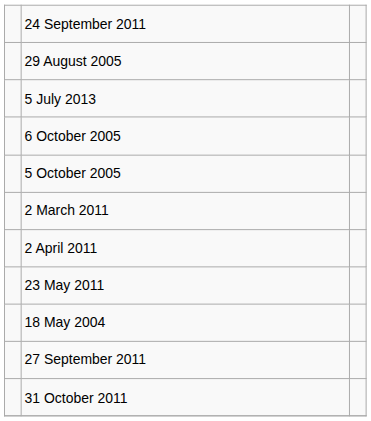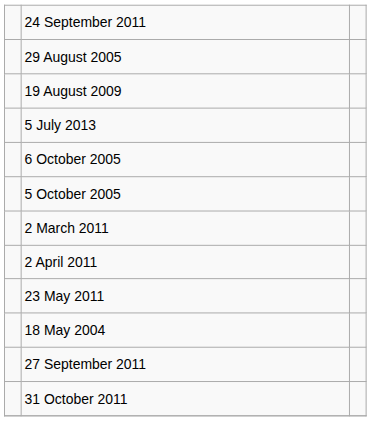 <table class="wikitable" style="font-size: 89%; float: left; width: 26em; margin-right: 1em; height: 420px">
 <tr>
 <td></td>
 <td>24 September 2011</td>
 <td><small></small></td>
 </tr>
 <tr>
 <td></td>
 <td>29 August 2005</td>
+<td><small></small></td>
+</tr>
+<tr>
+<td></td>
+<td>19 August 2009</td>
 <td><small></small></td>
 </tr>
 <tr>
 <td></td>
 <td>5 July 2013</td>
 <td><small></small></td>
 </tr>
 <tr>
 <td></td>
 <td>6 October 2005</td>
 <td><small></small></td>
 </tr>
 <tr>
 <td></td>
 <td>5 October 2005</td>
 <td><small></small></td>
 </tr>
 <tr>
 <td></td>
 <td>2 March 2011</td>
 <td><small></small></td>
 </tr>
 <tr>
 <td></td>
 <td>2 April 2011</td>
 <td><small></small></td>
 </tr>
 <tr>
 <td></td>
 <td>23 May 2011</td>
 <td><small></small></td>
 </tr>
 <tr>
 <td></td>
 <td>18 May 2004</td>
 <td><small></small></td>
 </tr>
 <tr>
 <td></td>
 <td>27 September 2011</td>
 <td><small></small></td>
 </tr>
 <tr>
 <td></td>
 <td>31 October 2011</td>
 <td><small></small></td>
 </tr>
 <tr>
 </tr>
 </table>
